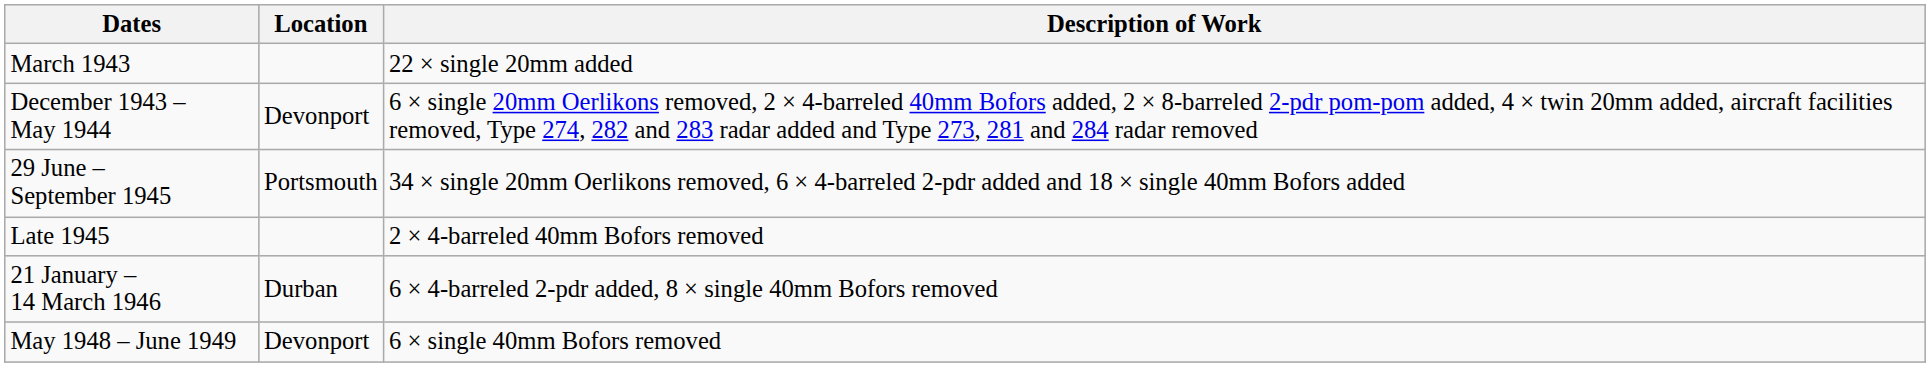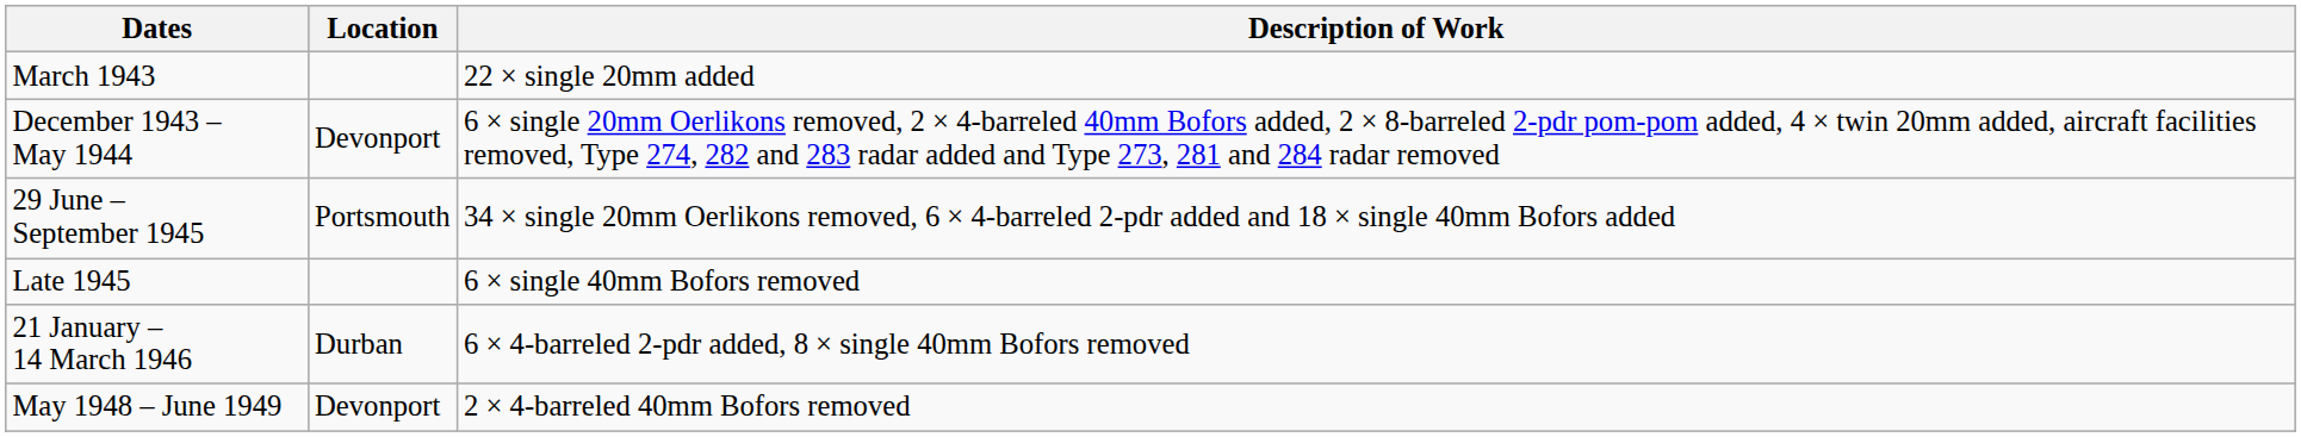 <table class="wikitable">
 <tr>
 <th>Dates</th>
 <th>Location</th>
 <th>Description of Work</th>
 </tr>
 <tr>
 <td>March 1943</td>
 <td></td>
 <td>22 × single 20mm added </td>
 </tr>
 <tr>
 <td>December 1943 – May 1944</td>
 <td>Devonport</td>
 <td>6 × single <a href='#'>20mm Oerlikons</a> removed, 2 × 4-barreled <a href='#'>40mm Bofors</a> added, 2 × 8-barreled <a href='#'>2-pdr pom-pom</a> added, 4 × twin 20mm added, aircraft facilities removed, Type <a href='#'>274</a>, <a href='#'>282</a> and <a href='#'>283</a> radar added and Type <a href='#'>273</a>, <a href='#'>281</a> and <a href='#'>284</a> radar removed </td>
 </tr>
 <tr>
 <td>29 June – September 1945</td>
 <td>Portsmouth</td>
 <td>34 × single 20mm Oerlikons removed, 6 × 4-barreled 2-pdr added and 18 × single 40mm Bofors added </td>
 </tr>
 <tr>
 <td>Late 1945</td>
 <td></td>
-<td>2 × 4-barreled 40mm Bofors removed </td>
+<td>6 × single 40mm Bofors removed </td>
 </tr>
 <tr>
 <td>21 January – 14 March 1946</td>
 <td>Durban</td>
 <td>6 × 4-barreled 2-pdr added, 8 × single 40mm Bofors removed </td>
 </tr>
 <tr>
 <td>May 1948 – June 1949</td>
 <td>Devonport</td>
-<td>6 × single 40mm Bofors removed </td>
+<td>2 × 4-barreled 40mm Bofors removed </td>
 </tr>
 </table>
